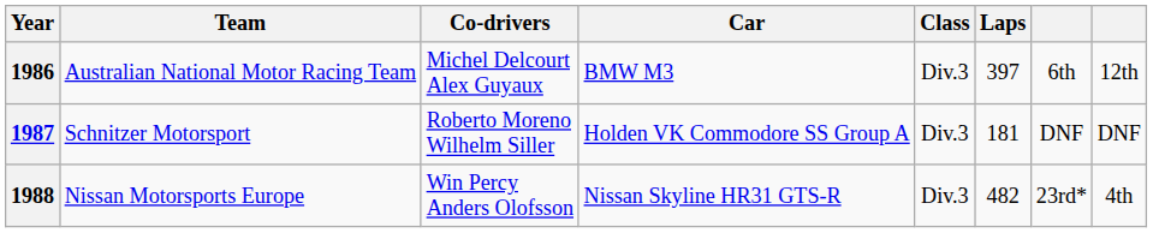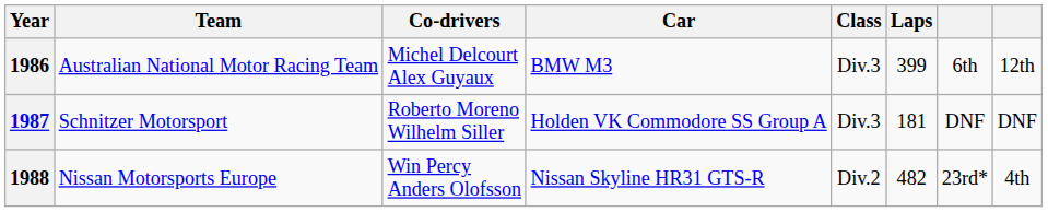 <table class="wikitable" style="text-align:center; font-size:90%">
 <tr>
 <th>Year</th>
 <th>Team</th>
 <th>Co-drivers</th>
 <th>Car</th>
 <th>Class</th>
 <th>Laps</th>
 <th></th>
 <th></th>
 </tr>
 <tr align="centre">
 <th>1986</th>
 <td align="left"> <a href='#'>Australian National Motor Racing Team</a></td>
 <td align="left"> <a href='#'>Michel Delcourt</a><br> <a href='#'>Alex Guyaux</a></td>
 <td align="left"><a href='#'>BMW M3</a></td>
 <td>Div.3</td>
-<td>397</td>
+<td>399</td>
 <td>6th</td>
 <td>12th</td>
 </tr>
 <tr align="centre">
 <th><a href='#'>1987</a></th>
 <td align="left"> <a href='#'>Schnitzer Motorsport</a></td>
 <td align="left"> <a href='#'>Roberto Moreno</a><br> <a href='#'>Wilhelm Siller</a></td>
 <td align="left"><a href='#'>Holden VK Commodore SS Group A</a></td>
 <td>Div.3</td>
 <td>181</td>
 <td>DNF</td>
 <td>DNF</td>
 </tr>
 <tr align="centre">
 <th>1988</th>
 <td align="left"> <a href='#'>Nissan Motorsports Europe</a></td>
 <td align="left"> <a href='#'>Win Percy</a><br> <a href='#'>Anders Olofsson</a></td>
 <td align="left"><a href='#'>Nissan Skyline HR31 GTS-R</a></td>
-<td>Div.3</td>
+<td>Div.2</td>
 <td>482</td>
 <td>23rd*</td>
 <td>4th</td>
 </tr>
 </table>
